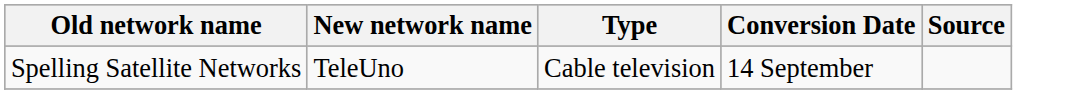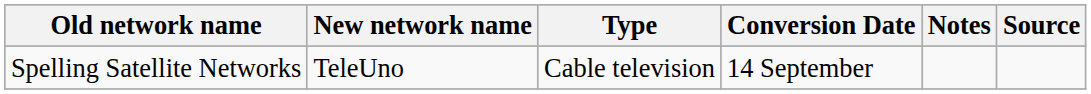 <table class="wikitable">
 <tr>
 <th>Old network name</th>
 <th>New network name</th>
 <th>Type</th>
 <th>Conversion Date</th>
+<th>Notes</th>
 <th>Source</th>
 </tr>
 <tr>
 <td>Spelling Satellite Networks</td>
 <td>TeleUno</td>
 <td>Cable television</td>
 <td>14 September</td>
 <td></td>
+<td></td>
 </tr>
 </table>
